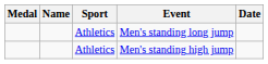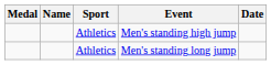 <table class="wikitable sortable" style="font-size:90%">
 <tr>
 <th>Medal</th>
 <th>Name</th>
 <th>Sport</th>
 <th>Event</th>
 <th>Date</th>
 </tr>
 <tr>
 <td></td>
 <td></td>
 <td><a href='#'>Athletics</a></td>
-<td><a href='#'>Men's standing long jump</a></td>
+<td><a href='#'>Men's standing high jump</a></td>
 <td></td>
 </tr>
 <tr>
 <td></td>
 <td></td>
 <td><a href='#'>Athletics</a></td>
-<td><a href='#'>Men's standing high jump</a></td>
+<td><a href='#'>Men's standing long jump</a></td>
 <td></td>
 </tr>
 </table>
